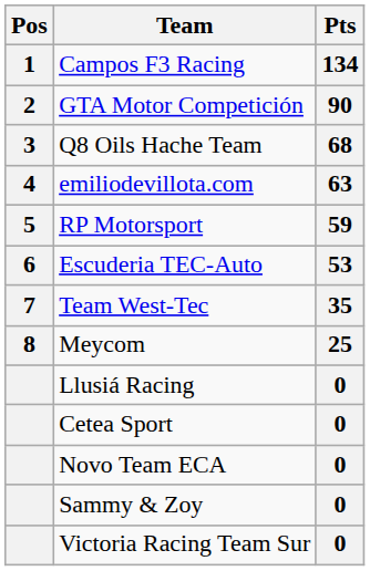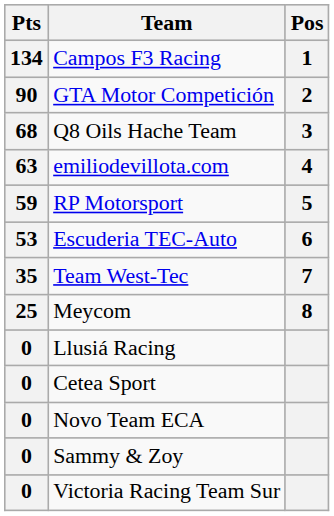 <table class="wikitable" style="font-size: 85%">
 <tr valign="top">
+<th valign="middle">Pts</th>
+<th valign="middle">Team</th>
 <th valign="middle">Pos</th>
-<th valign="middle">Team</th>
-<th valign="middle">Pts</th>
 </tr>
 <tr>
+<th>134</th>
+<td> <a href='#'>Campos F3 Racing</a></td>
 <th>1</th>
-<td> <a href='#'>Campos F3 Racing</a></td>
-<th>134</th>
 </tr>
 <tr>
+<th>90</th>
+<td> <a href='#'>GTA Motor Competición</a></td>
 <th>2</th>
-<td> <a href='#'>GTA Motor Competición</a></td>
-<th>90</th>
 </tr>
 <tr>
+<th>68</th>
+<td> Q8 Oils Hache Team</td>
 <th>3</th>
-<td> Q8 Oils Hache Team</td>
-<th>68</th>
 </tr>
 <tr>
+<th>63</th>
+<td> <a href='#'>emiliodevillota.com</a></td>
 <th>4</th>
-<td> <a href='#'>emiliodevillota.com</a></td>
-<th>63</th>
 </tr>
 <tr>
+<th>59</th>
+<td> <a href='#'>RP Motorsport</a></td>
 <th>5</th>
-<td> <a href='#'>RP Motorsport</a></td>
-<th>59</th>
 </tr>
 <tr>
+<th>53</th>
+<td> <a href='#'>Escuderia TEC-Auto</a></td>
 <th>6</th>
-<td> <a href='#'>Escuderia TEC-Auto</a></td>
-<th>53</th>
 </tr>
 <tr>
+<th>35</th>
+<td> <a href='#'>Team West-Tec</a></td>
 <th>7</th>
-<td> <a href='#'>Team West-Tec</a></td>
-<th>35</th>
 </tr>
 <tr>
+<th>25</th>
+<td> Meycom</td>
 <th>8</th>
-<td> Meycom</td>
-<th>25</th>
 </tr>
 <tr>
+<th>0</th>
+<td> Llusiá Racing</td>
 <th></th>
-<td> Llusiá Racing</td>
-<th>0</th>
 </tr>
 <tr>
+<th>0</th>
+<td> Cetea Sport</td>
 <th></th>
-<td> Cetea Sport</td>
-<th>0</th>
 </tr>
 <tr>
+<th>0</th>
+<td> Novo Team ECA</td>
 <th></th>
-<td> Novo Team ECA</td>
-<th>0</th>
 </tr>
 <tr>
+<th>0</th>
+<td> Sammy & Zoy</td>
 <th></th>
-<td> Sammy & Zoy</td>
-<th>0</th>
 </tr>
 <tr>
+<th>0</th>
+<td nowrap> Victoria Racing Team Sur</td>
 <th></th>
-<td nowrap> Victoria Racing Team Sur</td>
-<th>0</th>
 </tr>
 </table>
